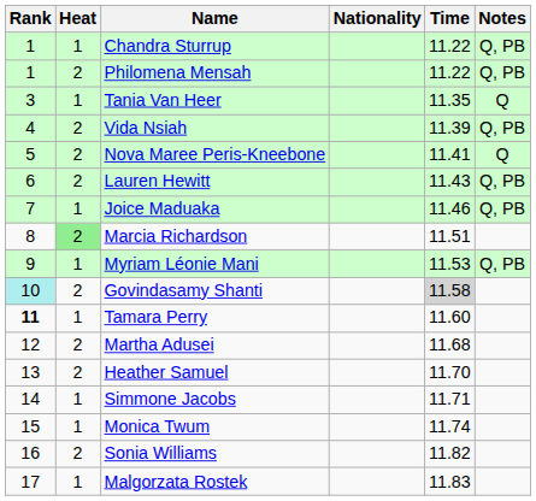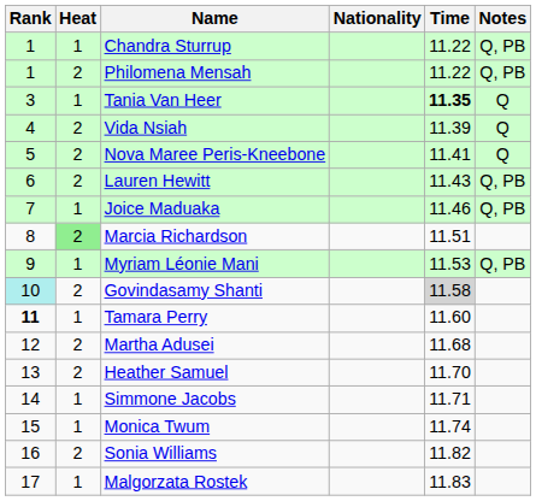 <table class="wikitable sortable" style="text-align:center">
 <tr>
 <th>Rank</th>
 <th>Heat</th>
 <th>Name</th>
 <th>Nationality</th>
 <th>Time</th>
 <th>Notes</th>
 </tr>
 <tr bgcolor=ccffcc>
 <td>1</td>
 <td>1</td>
 <td align=left><a href='#'>Chandra Sturrup</a></td>
 <td align=left></td>
 <td>11.22</td>
 <td>Q, PB</td>
 </tr>
 <tr bgcolor=ccffcc>
 <td>1</td>
 <td>2</td>
 <td align=left><a href='#'>Philomena Mensah</a></td>
 <td align=left></td>
 <td>11.22</td>
 <td>Q, PB</td>
 </tr>
 <tr bgcolor=ccffcc>
 <td>3</td>
 <td>1</td>
 <td align=left><a href='#'>Tania Van Heer</a></td>
 <td align=left></td>
-<td>11.35</td>
+<td><strong>11.35</strong></td>
 <td>Q</td>
 </tr>
 <tr bgcolor=ccffcc>
 <td>4</td>
 <td>2</td>
 <td align=left><a href='#'>Vida Nsiah</a></td>
 <td align=left></td>
 <td>11.39</td>
-<td>Q, PB</td>
+<td>Q</td>
 </tr>
 <tr bgcolor=ccffcc>
 <td>5</td>
 <td>2</td>
 <td align=left><a href='#'>Nova Maree Peris-Kneebone</a></td>
 <td align=left></td>
 <td>11.41</td>
 <td>Q</td>
 </tr>
 <tr bgcolor=ccffcc>
 <td>6</td>
 <td>2</td>
 <td align=left><a href='#'>Lauren Hewitt</a></td>
 <td align=left></td>
 <td>11.43</td>
 <td>Q, PB</td>
 </tr>
 <tr bgcolor=ccffcc>
 <td>7</td>
 <td>1</td>
 <td align=left><a href='#'>Joice Maduaka</a></td>
 <td align=left></td>
 <td>11.46</td>
 <td>Q, PB</td>
 </tr>
 <tr>
 <td>8</td>
 <td style="background: lightgreen;">2</td>
 <td align=left><a href='#'>Marcia Richardson</a></td>
 <td align=left></td>
 <td>11.51</td>
 <td></td>
 </tr>
 <tr bgcolor=ccffcc>
 <td>9</td>
 <td>1</td>
 <td align=left><a href='#'>Myriam Léonie Mani</a></td>
 <td align=left></td>
 <td>11.53</td>
 <td>Q, PB</td>
 </tr>
 <tr>
 <td style="background: paleturquoise;">10</td>
 <td>2</td>
 <td align=left><a href='#'>Govindasamy Shanti</a></td>
 <td align=left></td>
 <td style="background: lightgrey;">11.58</td>
 <td></td>
 </tr>
 <tr>
 <td><strong>11</strong></td>
 <td>1</td>
 <td align=left><a href='#'>Tamara Perry</a></td>
 <td align=left></td>
 <td>11.60</td>
 <td></td>
 </tr>
 <tr>
 <td>12</td>
 <td>2</td>
 <td align=left><a href='#'>Martha Adusei</a></td>
 <td align=left></td>
 <td>11.68</td>
 <td></td>
 </tr>
 <tr>
 <td>13</td>
 <td>2</td>
 <td align=left><a href='#'>Heather Samuel</a></td>
 <td align=left></td>
 <td>11.70</td>
 <td></td>
 </tr>
 <tr>
 <td>14</td>
 <td>1</td>
 <td align=left><a href='#'>Simmone Jacobs</a></td>
 <td align=left></td>
 <td>11.71</td>
 <td></td>
 </tr>
 <tr>
 <td>15</td>
 <td>1</td>
 <td align=left><a href='#'>Monica Twum</a></td>
 <td align=left></td>
 <td>11.74</td>
 <td></td>
 </tr>
 <tr>
 <td>16</td>
 <td>2</td>
 <td align=left><a href='#'>Sonia Williams</a></td>
 <td align=left></td>
 <td>11.82</td>
 <td></td>
 </tr>
 <tr>
 <td>17</td>
 <td>1</td>
 <td align=left><a href='#'>Malgorzata Rostek</a></td>
 <td align=left></td>
 <td>11.83</td>
 <td></td>
 </tr>
 </table>
